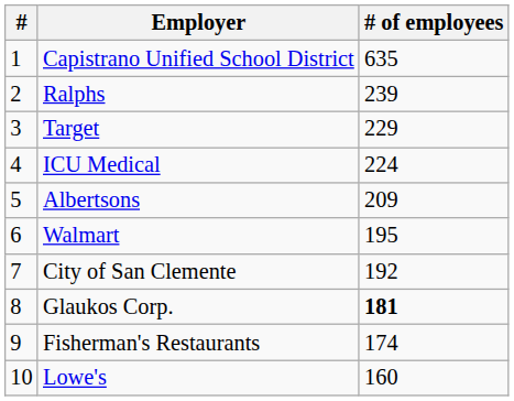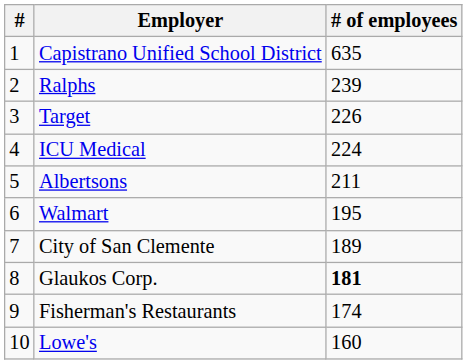 <table class="wikitable">
 <tr>
 <th>#</th>
 <th>Employer</th>
 <th># of employees</th>
 </tr>
 <tr>
 <td>1</td>
 <td><a href='#'>Capistrano Unified School District</a></td>
 <td>635</td>
 </tr>
 <tr>
 <td>2</td>
 <td><a href='#'>Ralphs</a></td>
 <td>239</td>
 </tr>
 <tr>
 <td>3</td>
 <td><a href='#'>Target</a></td>
-<td>229</td>
+<td>226</td>
 </tr>
 <tr>
 <td>4</td>
 <td><a href='#'>ICU Medical</a></td>
 <td>224</td>
 </tr>
 <tr>
 <td>5</td>
 <td><a href='#'>Albertsons</a></td>
-<td>209</td>
+<td>211</td>
 </tr>
 <tr>
 <td>6</td>
 <td><a href='#'>Walmart</a></td>
 <td>195</td>
 </tr>
 <tr>
 <td>7</td>
 <td>City of San Clemente</td>
-<td>192</td>
+<td>189</td>
 </tr>
 <tr>
 <td>8</td>
 <td>Glaukos Corp.</td>
 <td><strong>181</strong></td>
 </tr>
 <tr>
 <td>9</td>
 <td>Fisherman's Restaurants</td>
 <td>174</td>
 </tr>
 <tr>
 <td>10</td>
 <td><a href='#'>Lowe's</a></td>
 <td>160</td>
 </tr>
 </table>
